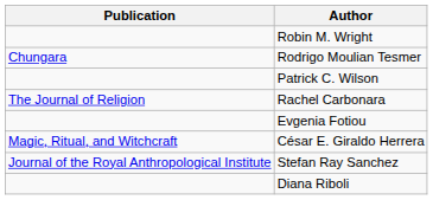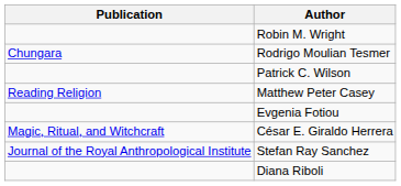 <table class="wikitable">
 <tr>
 <th>Publication</th>
 <th>Author</th>
 </tr>
 <tr>
 <td></td>
 <td>Robin M. Wright</td>
 </tr>
 <tr>
 <td><a href='#'>Chungara</a></td>
 <td>Rodrigo Moulian Tesmer</td>
 </tr>
 <tr>
 <td></td>
 <td>Patrick C. Wilson</td>
 </tr>
 <tr>
-<td><a href='#'>The Journal of Religion</a></td>
-<td>Rachel Carbonara</td>
+<td><a href='#'>Reading Religion</a></td>
+<td>Matthew Peter Casey</td>
 </tr>
 <tr>
 <td></td>
 <td>Evgenia Fotiou</td>
 </tr>
 <tr>
 <td><a href='#'>Magic, Ritual, and Witchcraft</a></td>
 <td>César E. Giraldo Herrera</td>
 </tr>
 <tr>
 <td><a href='#'>Journal of the Royal Anthropological Institute</a></td>
 <td>Stefan Ray Sanchez</td>
 </tr>
 <tr>
 <td></td>
 <td>Diana Riboli</td>
 </tr>
 </table>
